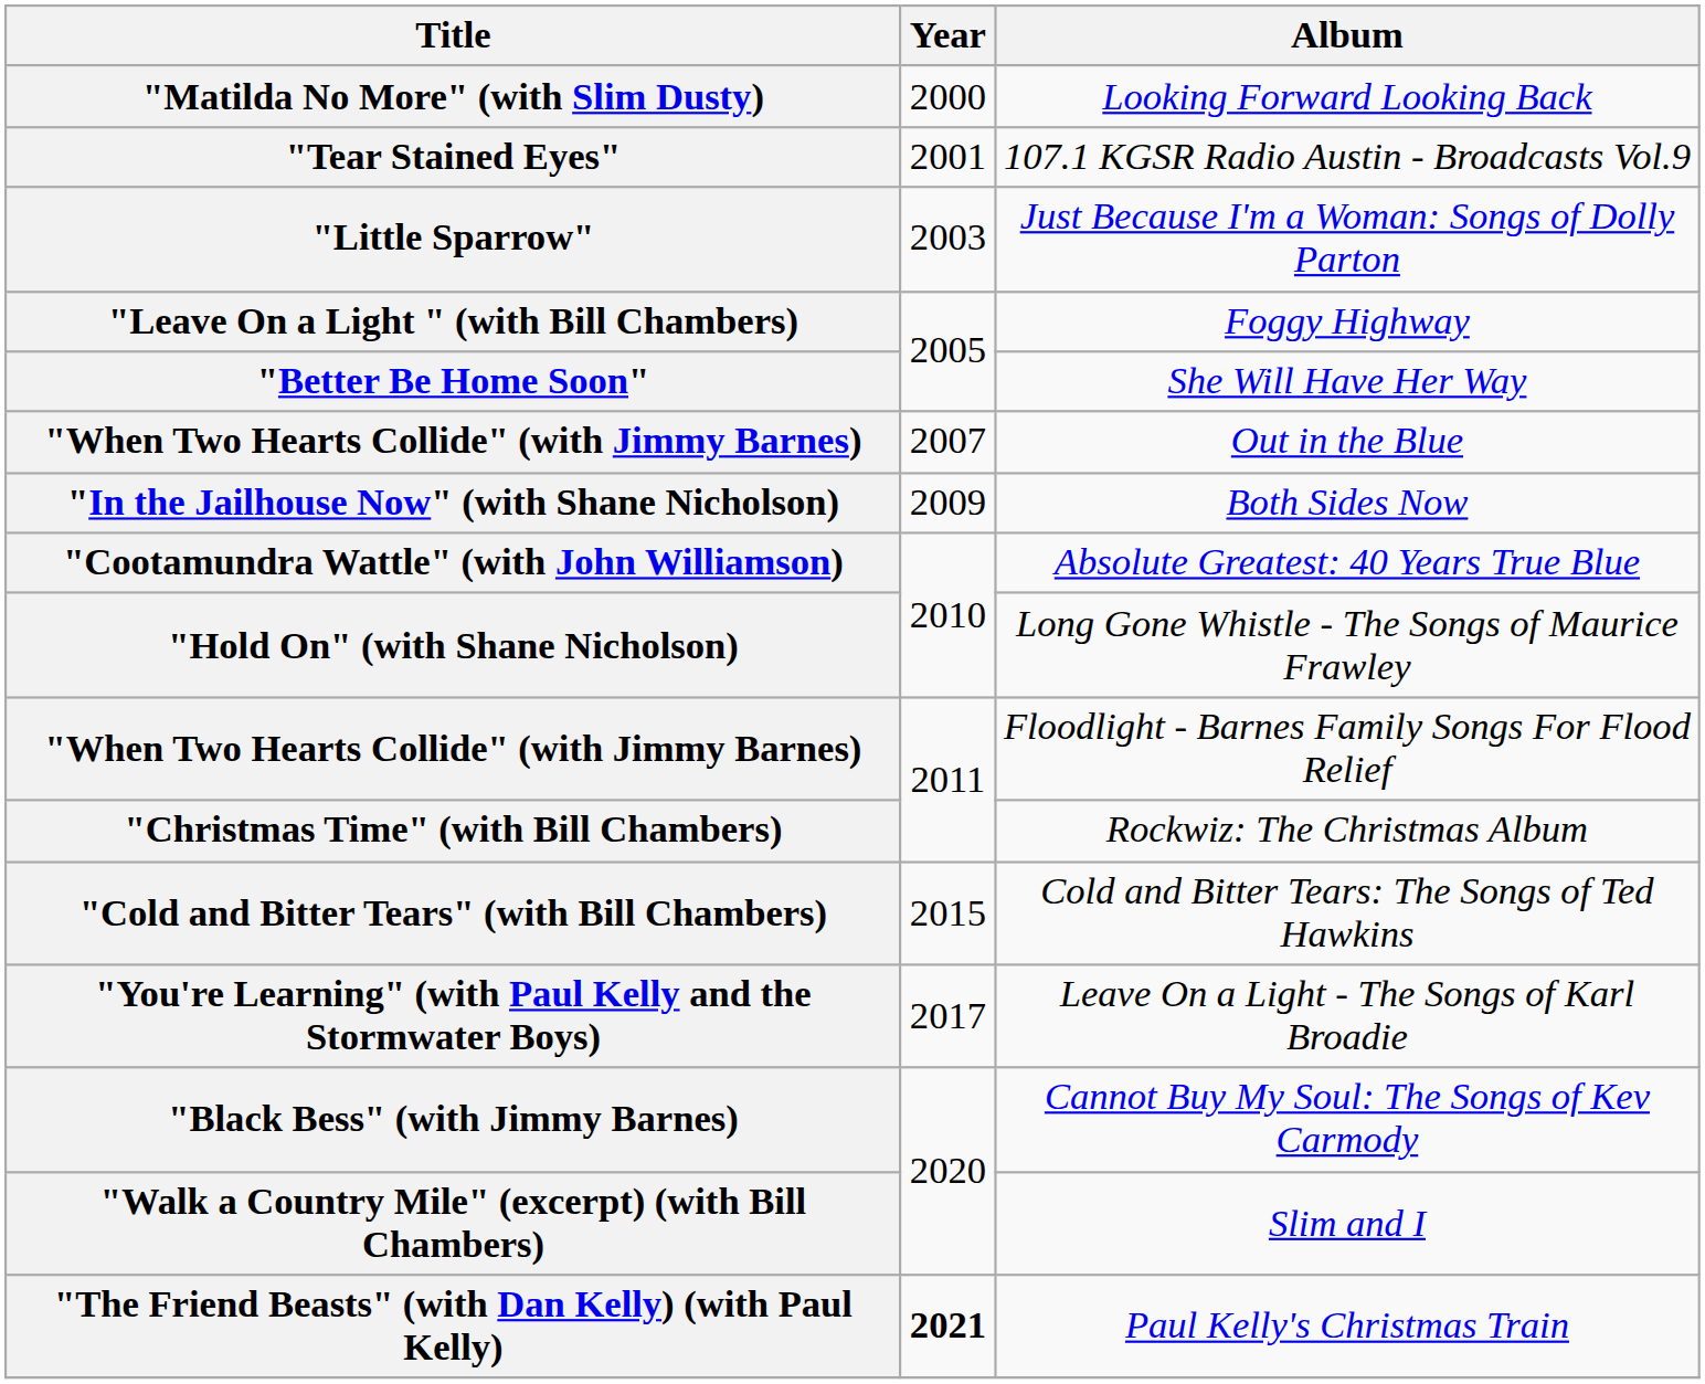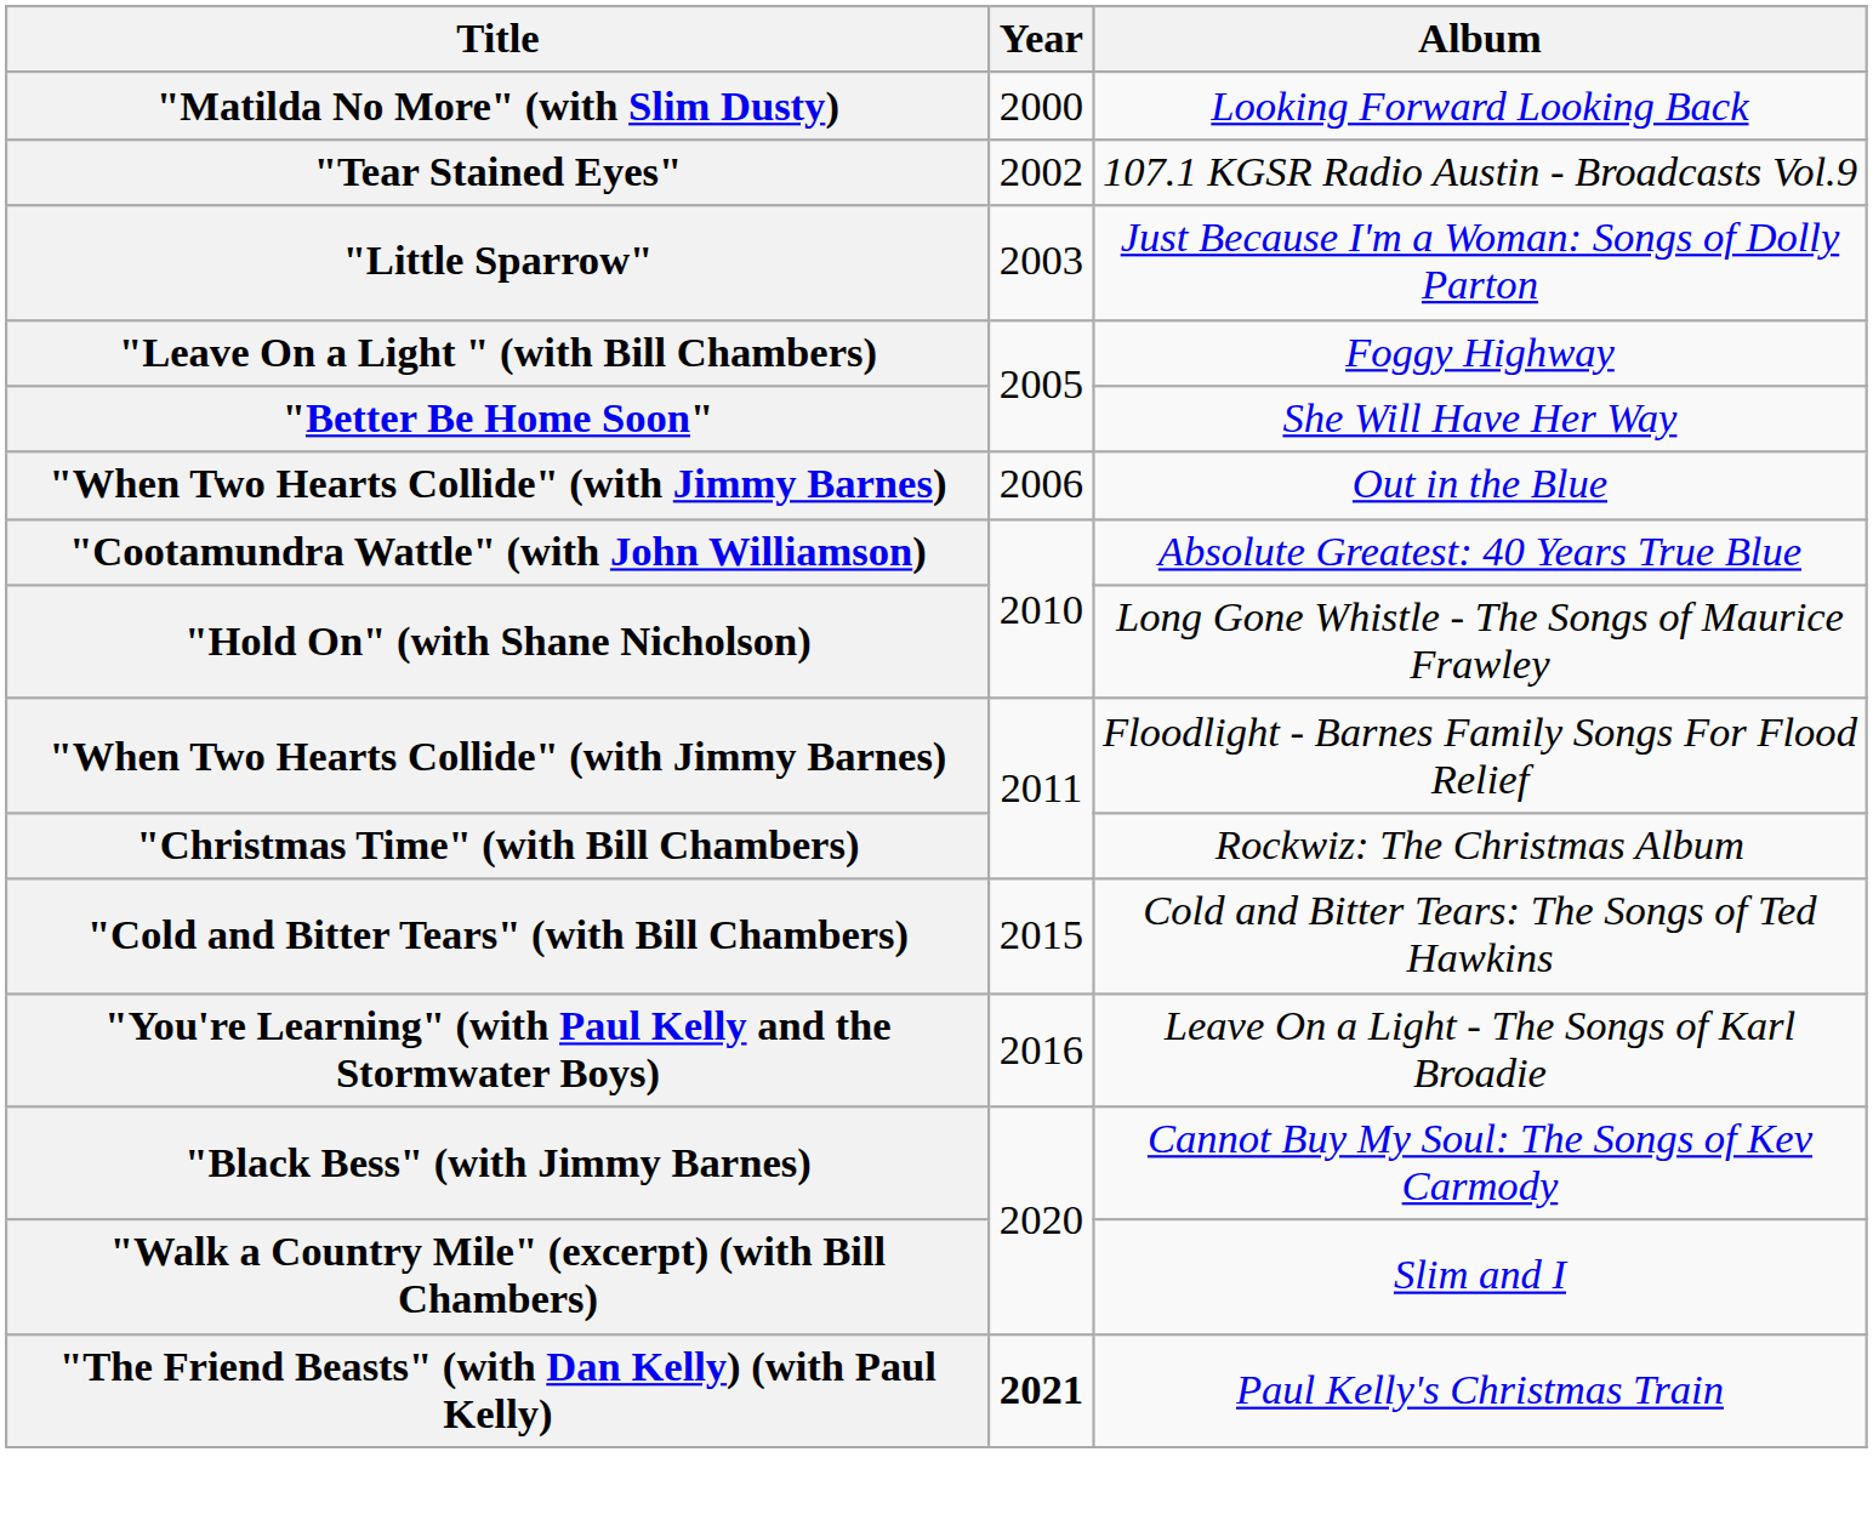 <table class="wikitable plainrowheaders" style="text-align:center;" border="1">
 <tr>
 <th scope="col" style="width:23em;">Title</th>
 <th scope="col" style="width:1em;">Year</th>
 <th scope="col" style="width:18em;">Album</th>
 </tr>
 <tr>
 <th scope="row">"Matilda No More" (with <a href='#'>Slim Dusty</a>)</th>
 <td rowspan="1">2000</td>
 <td><em><a href='#'>Looking Forward Looking Back</a></em></td>
 </tr>
 <tr>
 <th scope="row">"Tear Stained Eyes"</th>
-<td rowspan="1">2001</td>
+<td rowspan="1">2002</td>
 <td><em>107.1 KGSR Radio Austin - Broadcasts Vol.9</em></td>
 </tr>
 <tr>
 <th scope="row">"Little Sparrow"</th>
 <td rowspan="1">2003</td>
 <td><em><a href='#'>Just Because I'm a Woman: Songs of Dolly Parton</a></em></td>
 </tr>
 <tr>
 <th scope="row">"Leave On a Light " (with Bill Chambers)</th>
 <td rowspan="2">2005</td>
 <td><em><a href='#'>Foggy Highway</a></em></td>
 </tr>
 <tr>
 <th scope="row">"<a href='#'>Better Be Home Soon</a>"</th>
 <td><em><a href='#'>She Will Have Her Way</a></em></td>
 </tr>
 <tr>
 <th scope="row">"When Two Hearts Collide" (with <a href='#'>Jimmy Barnes</a>)</th>
-<td rowspan="1">2007</td>
+<td rowspan="1">2006</td>
 <td><em><a href='#'>Out in the Blue</a></em></td>
-</tr>
-<tr>
-<th scope="row">"<a href='#'>In the Jailhouse Now</a>" (with Shane Nicholson)</th>
-<td rowspan="1">2009</td>
-<td><em><a href='#'>Both Sides Now</a></em></td>
 </tr>
 <tr>
 <th scope="row">"Cootamundra Wattle" (with <a href='#'>John Williamson</a>)</th>
 <td rowspan="2">2010</td>
 <td><em><a href='#'>Absolute Greatest: 40 Years True Blue</a></em></td>
 </tr>
 <tr>
 <th scope="row">"Hold On" (with Shane Nicholson)</th>
 <td><em>Long Gone Whistle - The Songs of Maurice Frawley</em></td>
 </tr>
 <tr>
 <th scope="row">"When Two Hearts Collide" (with Jimmy Barnes)</th>
 <td rowspan="2">2011</td>
 <td><em>Floodlight - Barnes Family Songs For Flood Relief</em></td>
 </tr>
 <tr>
 <th scope="row">"Christmas Time" (with Bill Chambers)</th>
 <td><em>Rockwiz: The Christmas Album</em></td>
 </tr>
 <tr>
 <th scope="row">"Cold and Bitter Tears" (with Bill Chambers)</th>
 <td rowspan="1">2015</td>
 <td><em>Cold and Bitter Tears: The Songs of Ted Hawkins</em></td>
 </tr>
 <tr>
 <th scope="row">"You're Learning" (with <a href='#'>Paul Kelly</a> and the Stormwater Boys)</th>
-<td rowspan="1">2017</td>
+<td rowspan="1">2016</td>
 <td><em>Leave On a Light - The Songs of Karl Broadie</em></td>
 </tr>
 <tr>
 <th scope="row">"Black Bess" (with Jimmy Barnes)</th>
 <td rowspan="2">2020</td>
 <td><em><a href='#'>Cannot Buy My Soul: The Songs of Kev Carmody</a></em></td>
 </tr>
 <tr>
 <th scope="row">"Walk a Country Mile" (excerpt) (with Bill Chambers)</th>
 <td><em><a href='#'>Slim and I</a></em></td>
 </tr>
 <tr>
 <th scope="row">"The Friend Beasts" (with <a href='#'>Dan Kelly</a>) (with Paul Kelly)</th>
 <td rowspan="1"><strong>2021</strong></td>
 <td><em><a href='#'>Paul Kelly's Christmas Train</a></em></td>
 </tr>
 <tr>
 </tr>
 </table>
